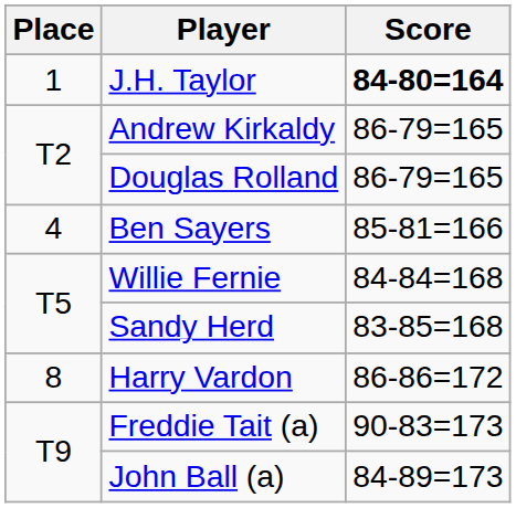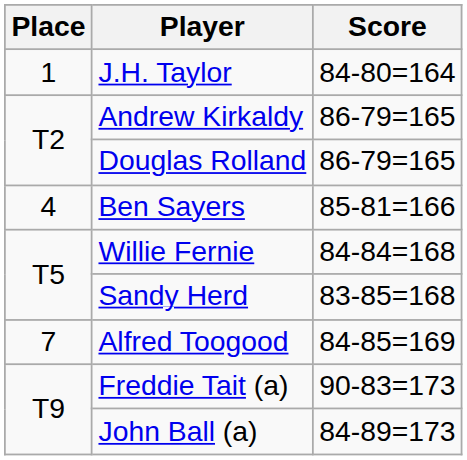 <table class="wikitable">
 <tr>
 <th>Place</th>
 <th>Player</th>
 <th>Score</th>
 </tr>
 <tr>
 <td align=center>1</td>
 <td> <a href='#'>J.H. Taylor</a></td>
-<td><strong>84-80=164</strong></td>
+<td>84-80=164</td>
 </tr>
 <tr>
 <td rowspan=2 align=center>T2</td>
 <td> <a href='#'>Andrew Kirkaldy</a></td>
 <td>86-79=165</td>
 </tr>
 <tr>
 <td> <a href='#'>Douglas Rolland</a></td>
 <td>86-79=165</td>
 </tr>
 <tr>
 <td align=center>4</td>
 <td> <a href='#'>Ben Sayers</a></td>
 <td>85-81=166</td>
 </tr>
 <tr>
 <td rowspan=2 align=center>T5</td>
 <td> <a href='#'>Willie Fernie</a></td>
 <td>84-84=168</td>
 </tr>
 <tr>
 <td> <a href='#'>Sandy Herd</a></td>
 <td>83-85=168</td>
 </tr>
 <tr>
-<td align=center>8</td>
-<td> <a href='#'>Harry Vardon</a></td>
-<td>86-86=172</td>
+<td align=center>7</td>
+<td> <a href='#'>Alfred Toogood</a></td>
+<td>84-85=169</td>
 </tr>
 <tr>
 <td rowspan=2 align=center>T9</td>
 <td> <a href='#'>Freddie Tait</a> (a)</td>
 <td>90-83=173</td>
 </tr>
 <tr>
 <td> <a href='#'>John Ball</a> (a)</td>
 <td>84-89=173</td>
 </tr>
 </table>
